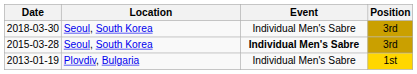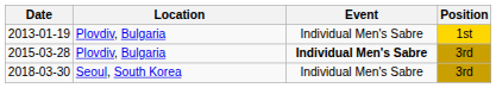 <table class="wikitable" style="text-align:center;">
 <tr>
 <th>Date</th>
 <th style="width:17em">Location</th>
 <th style="width:12em">Event</th>
 <th>Position</th>
 </tr>
 <tr>
+<td>2013-01-19</td>
+<td rowspan="1" align="left"> <a href='#'>Plovdiv</a>, <a href='#'>Bulgaria</a></td>
+<td>Individual Men's Sabre</td>
+<td bgcolor="gold">1st</td>
+</tr>
+<tr>
+<td>2015-03-28</td>
+<td rowspan="1" align="left"> <a href='#'>Plovdiv</a>, <a href='#'>Bulgaria</a></td>
+<td><strong>Individual Men's Sabre</strong></td>
+<td bgcolor="caramel">3rd</td>
+</tr>
+<tr>
 <td>2018-03-30</td>
 <td rowspan="1" align="left"> <a href='#'>Seoul</a>, <a href='#'>South Korea</a></td>
 <td>Individual Men's Sabre</td>
 <td bgcolor="caramel">3rd</td>
 </tr>
-<tr>
-<td>2015-03-28</td>
-<td rowspan="1" align="left"> <a href='#'>Seoul</a>, <a href='#'>South Korea</a></td>
-<td><strong>Individual Men's Sabre</strong></td>
-<td bgcolor="caramel">3rd</td>
-</tr>
-<tr>
-<td>2013-01-19</td>
-<td rowspan="1" align="left"> <a href='#'>Plovdiv</a>, <a href='#'>Bulgaria</a></td>
-<td>Individual Men's Sabre</td>
-<td bgcolor="gold">1st</td>
-</tr>
 </table>
